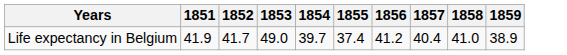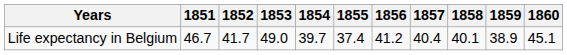 <table class="wikitable">
 <tr>
 <th>Years</th>
 <th>1851</th>
 <th>1852</th>
 <th>1853</th>
 <th>1854</th>
 <th>1855</th>
 <th>1856</th>
 <th>1857</th>
 <th>1858</th>
 <th>1859</th>
+<th>1860</th>
 </tr>
 <tr>
 <td>Life expectancy in Belgium</td>
-<td>41.9</td>
+<td>46.7</td>
 <td>41.7</td>
 <td>49.0</td>
 <td>39.7</td>
 <td>37.4</td>
 <td>41.2</td>
 <td>40.4</td>
-<td>41.0</td>
+<td>40.1</td>
 <td>38.9</td>
+<td>45.1</td>
 </tr>
 </table>
